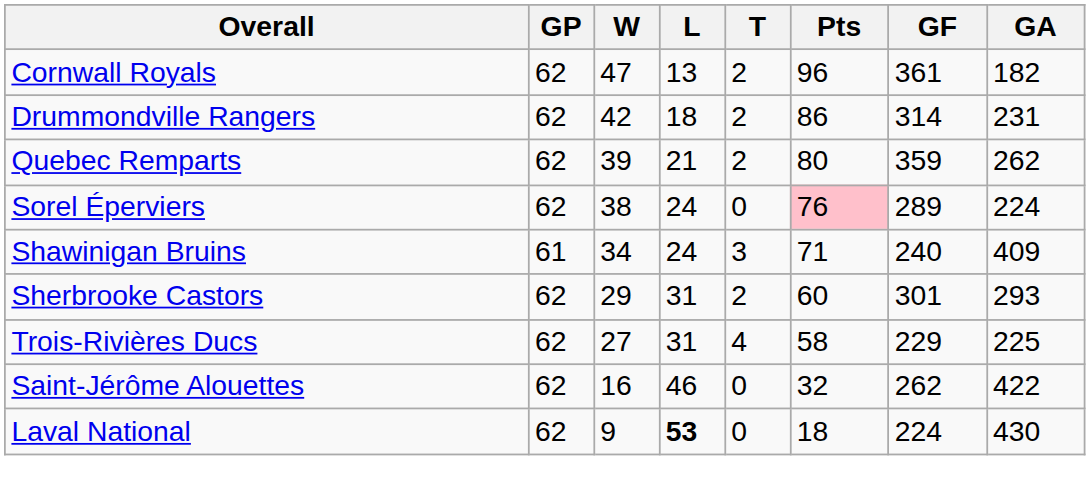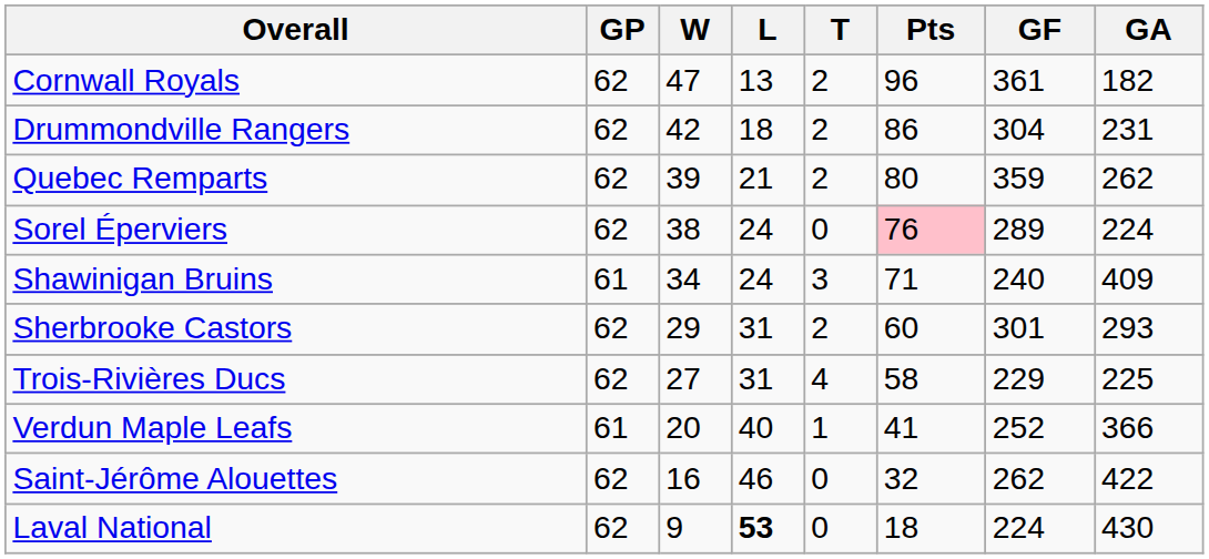 <table class="wikitable">
 <tr>
 <th bgcolor="#DDDDFF" width="40%">Overall</th>
 <th bgcolor="#DDDDFF" width="5%">GP</th>
 <th bgcolor="#DDDDFF" width="5%">W</th>
 <th bgcolor="#DDDDFF" width="5%">L</th>
 <th bgcolor="#DDDDFF" width="5%">T</th>
 <th bgcolor="#DDDDFF" width="7.5%">Pts</th>
 <th bgcolor="#DDDDFF" width="7.5%">GF</th>
 <th bgcolor="#DDDDFF" width="7.5%">GA</th>
 </tr>
 <tr>
 <td><a href='#'>Cornwall Royals</a></td>
 <td>62</td>
 <td>47</td>
 <td>13</td>
 <td>2</td>
 <td>96</td>
 <td>361</td>
 <td>182</td>
 </tr>
 <tr>
 <td><a href='#'>Drummondville Rangers</a></td>
 <td>62</td>
 <td>42</td>
 <td>18</td>
 <td>2</td>
 <td>86</td>
-<td>314</td>
+<td>304</td>
 <td>231</td>
 </tr>
 <tr>
 <td><a href='#'>Quebec Remparts</a></td>
 <td>62</td>
 <td>39</td>
 <td>21</td>
 <td>2</td>
 <td>80</td>
 <td>359</td>
 <td>262</td>
 </tr>
 <tr>
 <td><a href='#'>Sorel Éperviers</a></td>
 <td>62</td>
 <td>38</td>
 <td>24</td>
 <td>0</td>
 <td style="background: pink;">76</td>
 <td>289</td>
 <td>224</td>
 </tr>
 <tr>
 <td><a href='#'>Shawinigan Bruins</a></td>
 <td>61</td>
 <td>34</td>
 <td>24</td>
 <td>3</td>
 <td>71</td>
 <td>240</td>
 <td>409</td>
 </tr>
 <tr>
 <td><a href='#'>Sherbrooke Castors</a></td>
 <td>62</td>
 <td>29</td>
 <td>31</td>
 <td>2</td>
 <td>60</td>
 <td>301</td>
 <td>293</td>
 </tr>
 <tr>
 <td><a href='#'>Trois-Rivières Ducs</a></td>
 <td>62</td>
 <td>27</td>
 <td>31</td>
 <td>4</td>
 <td>58</td>
 <td>229</td>
 <td>225</td>
 </tr>
 <tr>
+<td><a href='#'>Verdun Maple Leafs</a></td>
+<td>61</td>
+<td>20</td>
+<td>40</td>
+<td>1</td>
+<td>41</td>
+<td>252</td>
+<td>366</td>
+</tr>
+<tr>
 <td><a href='#'>Saint-Jérôme Alouettes</a></td>
 <td>62</td>
 <td>16</td>
 <td>46</td>
 <td>0</td>
 <td>32</td>
 <td>262</td>
 <td>422</td>
 </tr>
 <tr>
 <td><a href='#'>Laval National</a></td>
 <td>62</td>
 <td>9</td>
 <td><strong>53</strong></td>
 <td>0</td>
 <td>18</td>
 <td>224</td>
 <td>430</td>
 </tr>
 </table>
